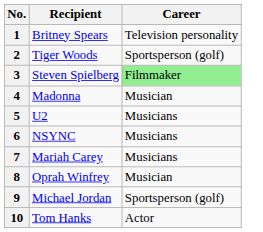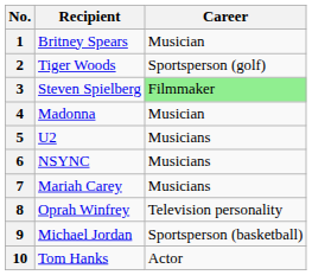 <table class="wikitable plainrowheaders">
 <tr>
 <th scope="col">No.</th>
 <th scope="col">Recipient</th>
 <th scope="col">Career</th>
 </tr>
 <tr>
 <th scope="row">1</th>
 <td> <a href='#'>Britney Spears</a></td>
-<td>Television personality</td>
+<td>Musician</td>
 </tr>
 <tr>
 <th scope="row">2</th>
 <td> <a href='#'>Tiger Woods</a></td>
 <td>Sportsperson (golf)</td>
 </tr>
 <tr>
 <th scope="row">3</th>
 <td> <a href='#'>Steven Spielberg</a></td>
 <td style="background: lightgreen;">Filmmaker</td>
 </tr>
 <tr>
 <th scope="row">4</th>
 <td> <a href='#'>Madonna</a></td>
 <td>Musician</td>
 </tr>
 <tr>
 <th scope="row">5</th>
 <td> <a href='#'>U2</a></td>
 <td>Musicians</td>
 </tr>
 <tr>
 <th scope="row">6</th>
 <td> <a href='#'>NSYNC</a></td>
 <td>Musicians</td>
 </tr>
 <tr>
 <th scope="row">7</th>
 <td> <a href='#'>Mariah Carey</a></td>
 <td>Musicians</td>
 </tr>
 <tr>
 <th scope="row">8</th>
 <td> <a href='#'>Oprah Winfrey</a></td>
-<td>Musician</td>
+<td>Television personality</td>
 </tr>
 <tr>
 <th scope="row">9</th>
 <td> <a href='#'>Michael Jordan</a></td>
-<td>Sportsperson (golf)</td>
+<td>Sportsperson (basketball)</td>
 </tr>
 <tr>
 <th scope="row">10</th>
 <td> <a href='#'>Tom Hanks</a></td>
 <td>Actor</td>
 </tr>
 </table>
